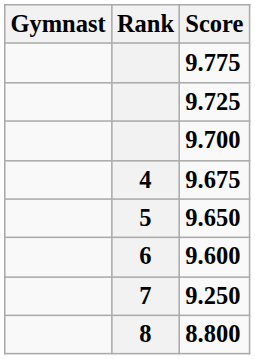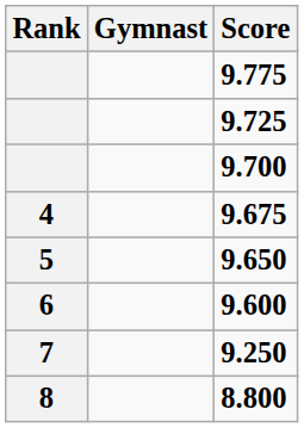 <table class="wikitable sortable">
 <tr>
+<th scope="col">Rank</th>
 <th scope="col">Gymnast</th>
-<th scope="col">Rank</th>
 <th scope="col">Score</th>
 </tr>
 <tr>
+<th scope="row"></th>
 <td></td>
-<th scope="row"></th>
 <td><strong>9.775</strong></td>
 </tr>
 <tr>
+<th scope="row"></th>
 <td></td>
-<th scope="row"></th>
 <td><strong>9.725</strong></td>
 </tr>
 <tr>
+<th scope="row"></th>
 <td></td>
-<th scope="row"></th>
 <td><strong>9.700</strong></td>
 </tr>
 <tr>
+<th scope="row">4</th>
 <td></td>
-<th scope="row">4</th>
 <td><strong>9.675</strong></td>
 </tr>
 <tr>
+<th scope="row">5</th>
 <td></td>
-<th scope="row">5</th>
 <td><strong>9.650</strong></td>
 </tr>
 <tr>
+<th scope="row">6</th>
 <td></td>
-<th scope="row">6</th>
 <td><strong>9.600</strong></td>
 </tr>
 <tr>
+<th scope="row">7</th>
 <td></td>
-<th scope="row">7</th>
 <td><strong>9.250</strong></td>
 </tr>
 <tr>
+<th scope="row">8</th>
 <td></td>
-<th scope="row">8</th>
 <td><strong>8.800</strong></td>
 </tr>
 </table>
